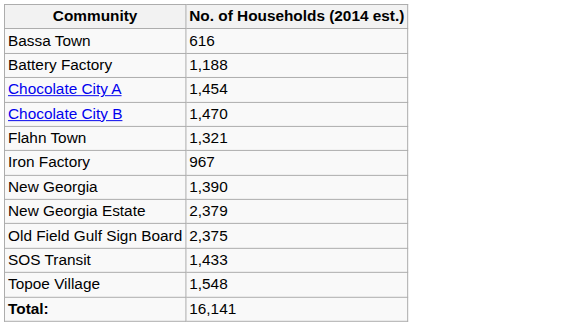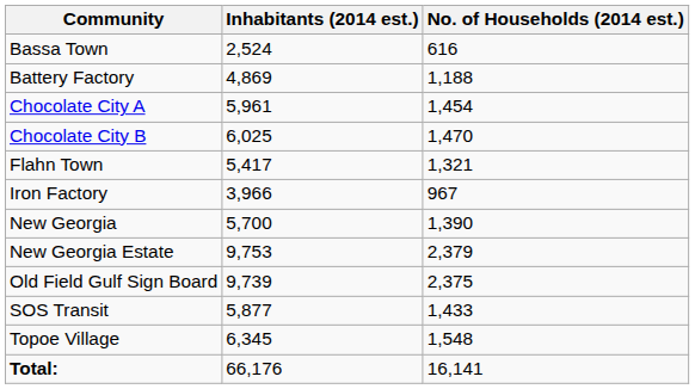 <table class="wikitable">
 <tr>
 <th>Community</th>
+<th>Inhabitants (2014 est.)</th>
 <th>No. of Households (2014 est.)</th>
 </tr>
 <tr>
 <td>Bassa Town</td>
+<td>2,524</td>
 <td>616</td>
 </tr>
 <tr>
 <td>Battery Factory</td>
+<td>4,869</td>
 <td>1,188</td>
 </tr>
 <tr>
 <td><a href='#'>Chocolate City A</a></td>
+<td>5,961</td>
 <td>1,454</td>
 </tr>
 <tr>
 <td><a href='#'>Chocolate City B</a></td>
+<td>6,025</td>
 <td>1,470</td>
 </tr>
 <tr>
 <td>Flahn Town</td>
+<td>5,417</td>
 <td>1,321</td>
 </tr>
 <tr>
 <td>Iron Factory</td>
+<td>3,966</td>
 <td>967</td>
 </tr>
 <tr>
 <td>New Georgia</td>
+<td>5,700</td>
 <td>1,390</td>
 </tr>
 <tr>
 <td>New Georgia Estate</td>
+<td>9,753</td>
 <td>2,379</td>
 </tr>
 <tr>
 <td>Old Field Gulf Sign Board</td>
+<td>9,739</td>
 <td>2,375</td>
 </tr>
 <tr>
 <td>SOS Transit</td>
+<td>5,877</td>
 <td>1,433</td>
 </tr>
 <tr>
 <td>Topoe Village</td>
+<td>6,345</td>
 <td>1,548</td>
 </tr>
 <tr>
 <td><strong>Total:</strong></td>
+<td>66,176</td>
 <td>16,141</td>
 </tr>
 </table>
